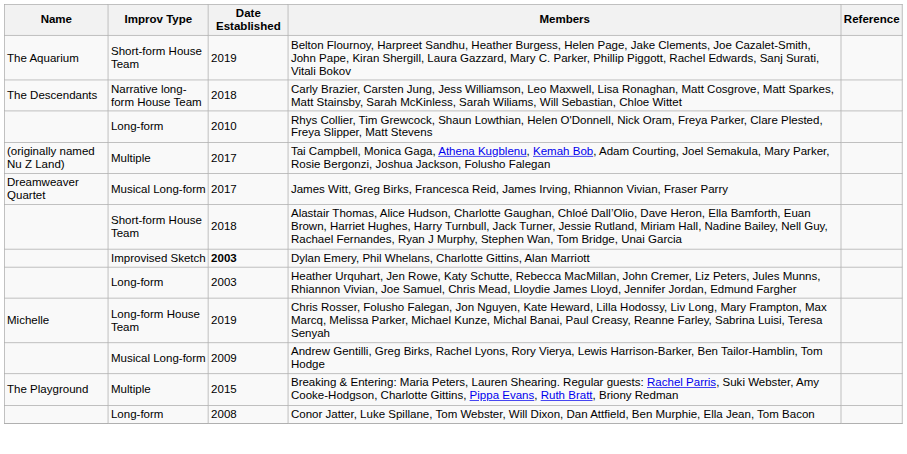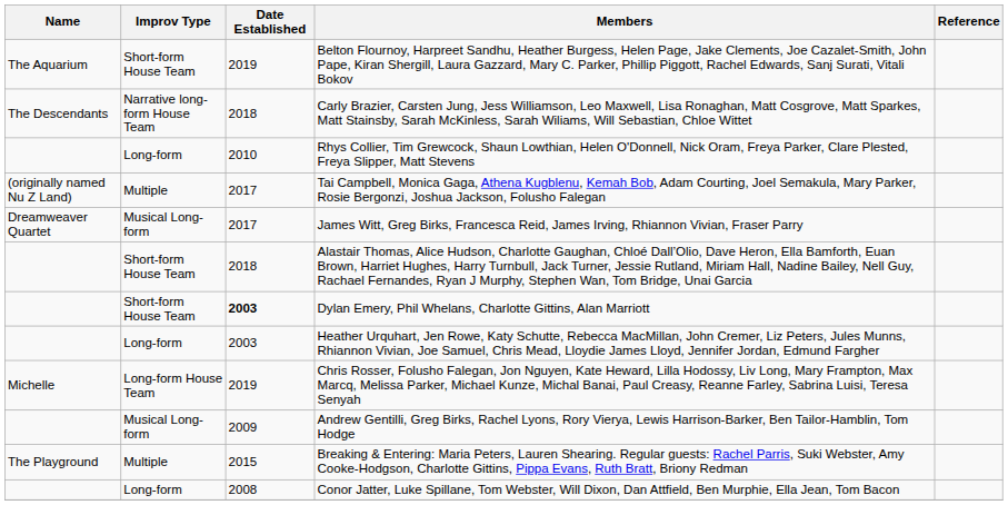 <table class="wikitable sortable">
 <tr>
 <th>Name</th>
 <th>Improv Type</th>
 <th>Date Established</th>
 <th>Members</th>
 <th class="sortable">Reference</th>
 </tr>
 <tr>
 <td>The Aquarium</td>
 <td>Short-form House Team</td>
 <td>2019</td>
 <td>Belton Flournoy, Harpreet Sandhu, Heather Burgess, Helen Page, Jake Clements, Joe Cazalet-Smith, John Pape, Kiran Shergill, Laura Gazzard, Mary C. Parker, Phillip Piggott, Rachel Edwards, Sanj Surati, Vitali Bokov</td>
 <td></td>
 </tr>
 <tr>
 <td>The Descendants</td>
 <td>Narrative long-form House Team</td>
 <td>2018</td>
 <td>Carly Brazier, Carsten Jung, Jess Williamson, Leo Maxwell, Lisa Ronaghan, Matt Cosgrove, Matt Sparkes, Matt Stainsby, Sarah McKinless, Sarah Wiliams, Will Sebastian, Chloe Wittet</td>
 <td></td>
 </tr>
 <tr>
 <td></td>
 <td>Long-form</td>
 <td>2010</td>
 <td>Rhys Collier, Tim Grewcock, Shaun Lowthian, Helen O'Donnell, Nick Oram, Freya Parker, Clare Plested, Freya Slipper, Matt Stevens</td>
 <td></td>
 </tr>
 <tr>
 <td> (originally named Nu Z Land)</td>
 <td>Multiple</td>
 <td>2017</td>
 <td>Tai Campbell, Monica Gaga, <a href='#'>Athena Kugblenu</a>, <a href='#'>Kemah Bob</a>, Adam Courting, Joel Semakula, Mary Parker, Rosie Bergonzi, Joshua Jackson, Folusho Falegan</td>
 <td></td>
 </tr>
 <tr>
 <td>Dreamweaver Quartet</td>
 <td>Musical Long-form</td>
 <td>2017</td>
 <td>James Witt, Greg Birks, Francesca Reid, James Irving, Rhiannon Vivian, Fraser Parry</td>
 <td></td>
 </tr>
 <tr>
 <td></td>
 <td>Short-form House Team</td>
 <td>2018</td>
 <td>Alastair Thomas, Alice Hudson, Charlotte Gaughan, Chloé Dall’Olio, Dave Heron, Ella Bamforth, Euan Brown, Harriet Hughes, Harry Turnbull, Jack Turner, Jessie Rutland, Miriam Hall, Nadine Bailey, Nell Guy, Rachael Fernandes, Ryan J Murphy, Stephen Wan, Tom Bridge, Unai Garcia</td>
 <td></td>
 </tr>
 <tr>
 <td></td>
-<td>Improvised Sketch</td>
+<td>Short-form House Team</td>
 <td><strong>2003</strong></td>
 <td>Dylan Emery, Phil Whelans, Charlotte Gittins, Alan Marriott</td>
 <td></td>
 </tr>
 <tr>
 <td></td>
 <td>Long-form</td>
 <td>2003</td>
 <td>Heather Urquhart, Jen Rowe, Katy Schutte, Rebecca MacMillan, John Cremer, Liz Peters, Jules Munns, Rhiannon Vivian, Joe Samuel, Chris Mead, Lloydie James Lloyd, Jennifer Jordan, Edmund Fargher</td>
 <td></td>
 </tr>
 <tr>
 <td>Michelle</td>
 <td>Long-form House Team</td>
 <td>2019</td>
 <td>Chris Rosser, Folusho Falegan, Jon Nguyen, Kate Heward, Lilla Hodossy, Liv Long, Mary Frampton, Max Marcq, Melissa Parker, Michael Kunze, Michal Banai, Paul Creasy, Reanne Farley, Sabrina Luisi, Teresa Senyah</td>
 <td></td>
 </tr>
 <tr>
 <td></td>
 <td>Musical Long-form</td>
 <td>2009</td>
 <td>Andrew Gentilli, Greg Birks, Rachel Lyons, Rory Vierya, Lewis Harrison-Barker, Ben Tailor-Hamblin, Tom Hodge</td>
 <td></td>
 </tr>
 <tr>
 <td>The Playground</td>
 <td>Multiple</td>
 <td>2015</td>
 <td>Breaking & Entering: Maria Peters, Lauren Shearing. Regular guests: <a href='#'>Rachel Parris</a>, Suki Webster, Amy Cooke-Hodgson, Charlotte Gittins, <a href='#'>Pippa Evans</a>, <a href='#'>Ruth Bratt</a>, Briony Redman</td>
 <td></td>
 </tr>
 <tr>
 <td></td>
 <td>Long-form</td>
 <td>2008</td>
 <td>Conor Jatter, Luke Spillane, Tom Webster, Will Dixon, Dan Attfield, Ben Murphie, Ella Jean, Tom Bacon</td>
 <td></td>
 </tr>
 <tr>
 </tr>
 </table>
